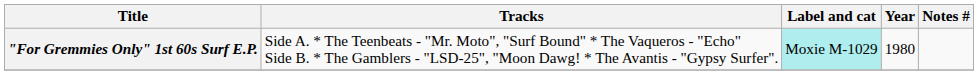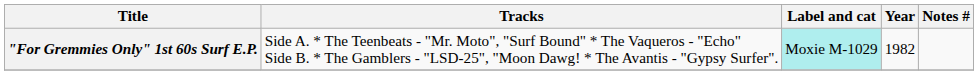 <table class="wikitable plainrowheaders sortable">
 <tr>
 <th scope="col">Title</th>
 <th scope="col">Tracks</th>
 <th scope="col">Label and cat</th>
 <th scope="col">Year</th>
 <th scope="col" class="unsortable">Notes #</th>
 </tr>
 <tr>
 <th scope="row"><em>"For Gremmies Only" 1st 60s Surf E.P.</em></th>
 <td>Side A. * The Teenbeats -  "Mr. Moto", "Surf Bound" * The Vaqueros - "Echo"<br>Side B. * The Gamblers - "LSD-25",  "Moon Dawg! * The Avantis - "Gypsy Surfer".</td>
 <td style="background: paleturquoise;">Moxie M-1029</td>
-<td>1980</td>
+<td>1982</td>
 <td></td>
 </tr>
 <tr>
 </tr>
 </table>
